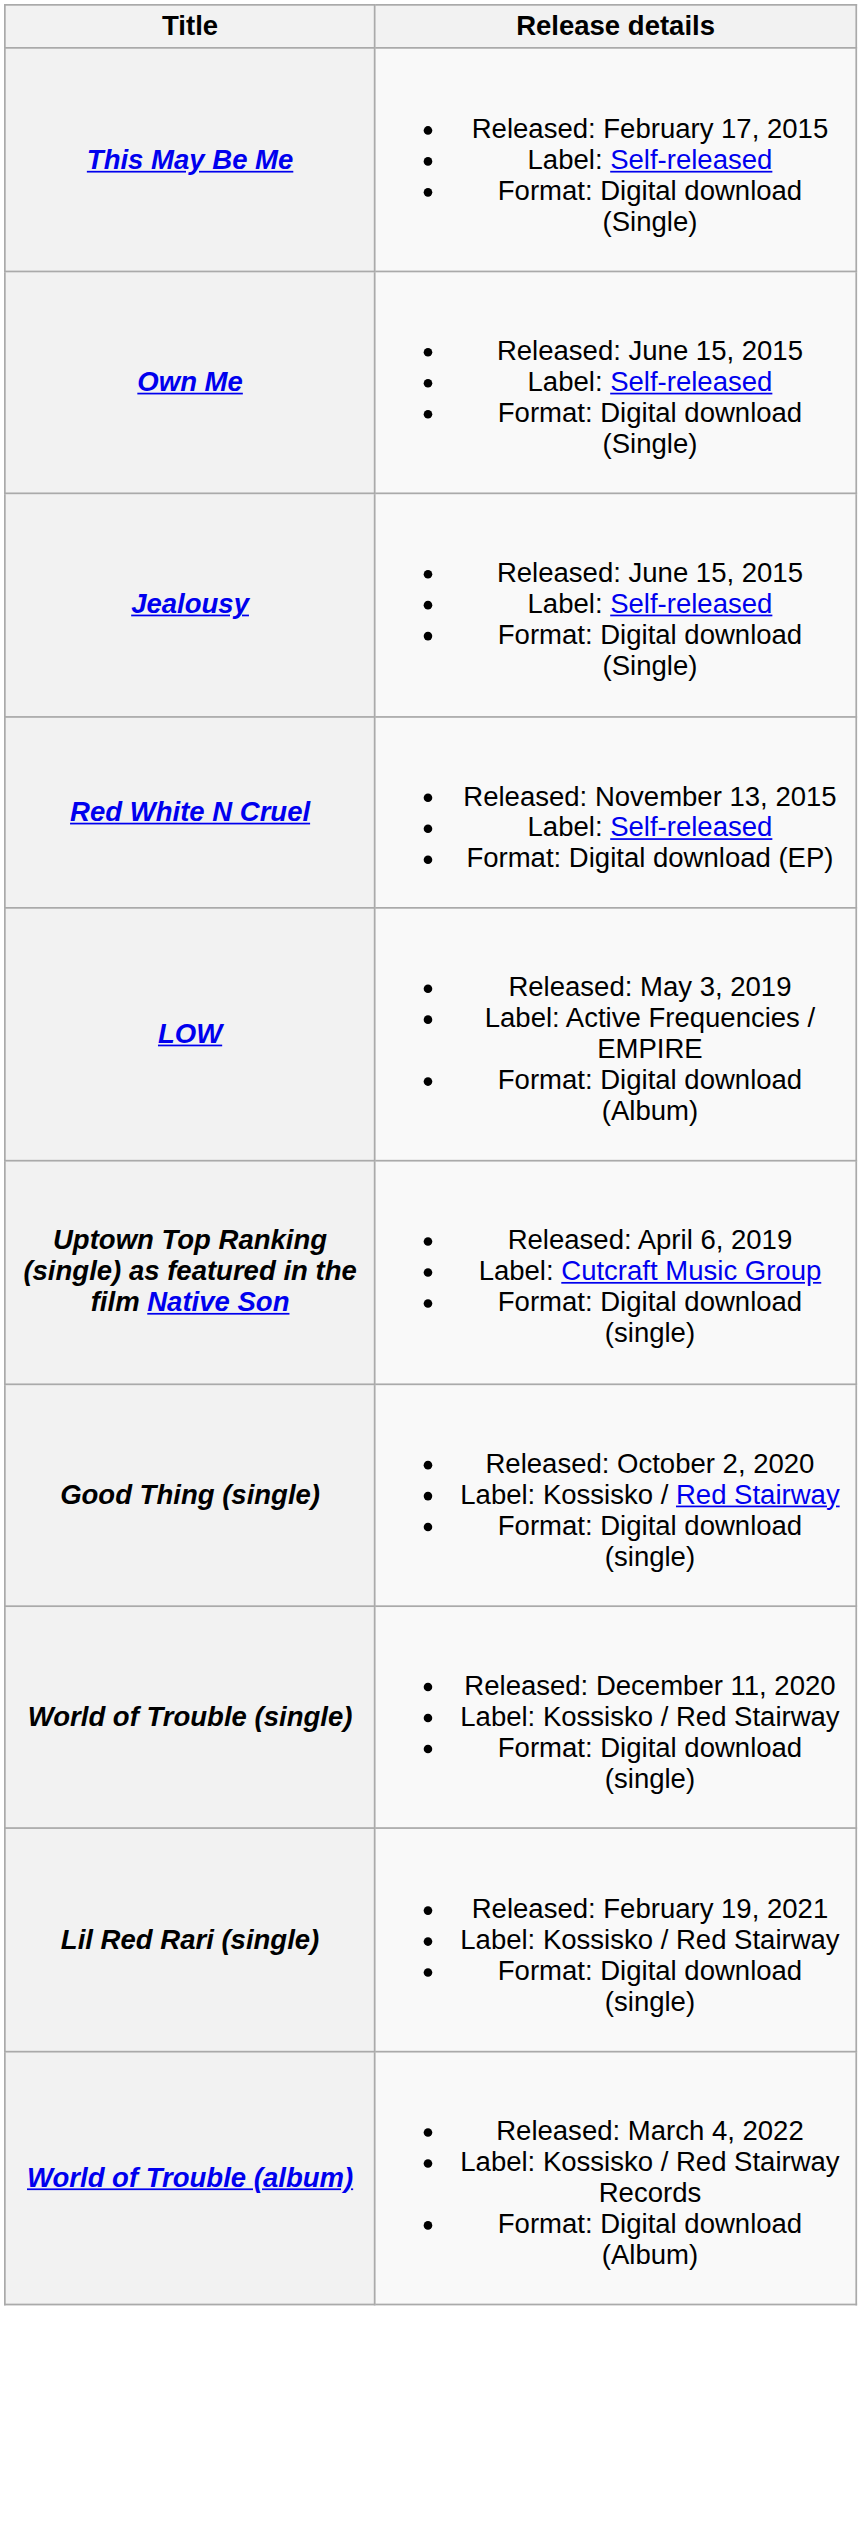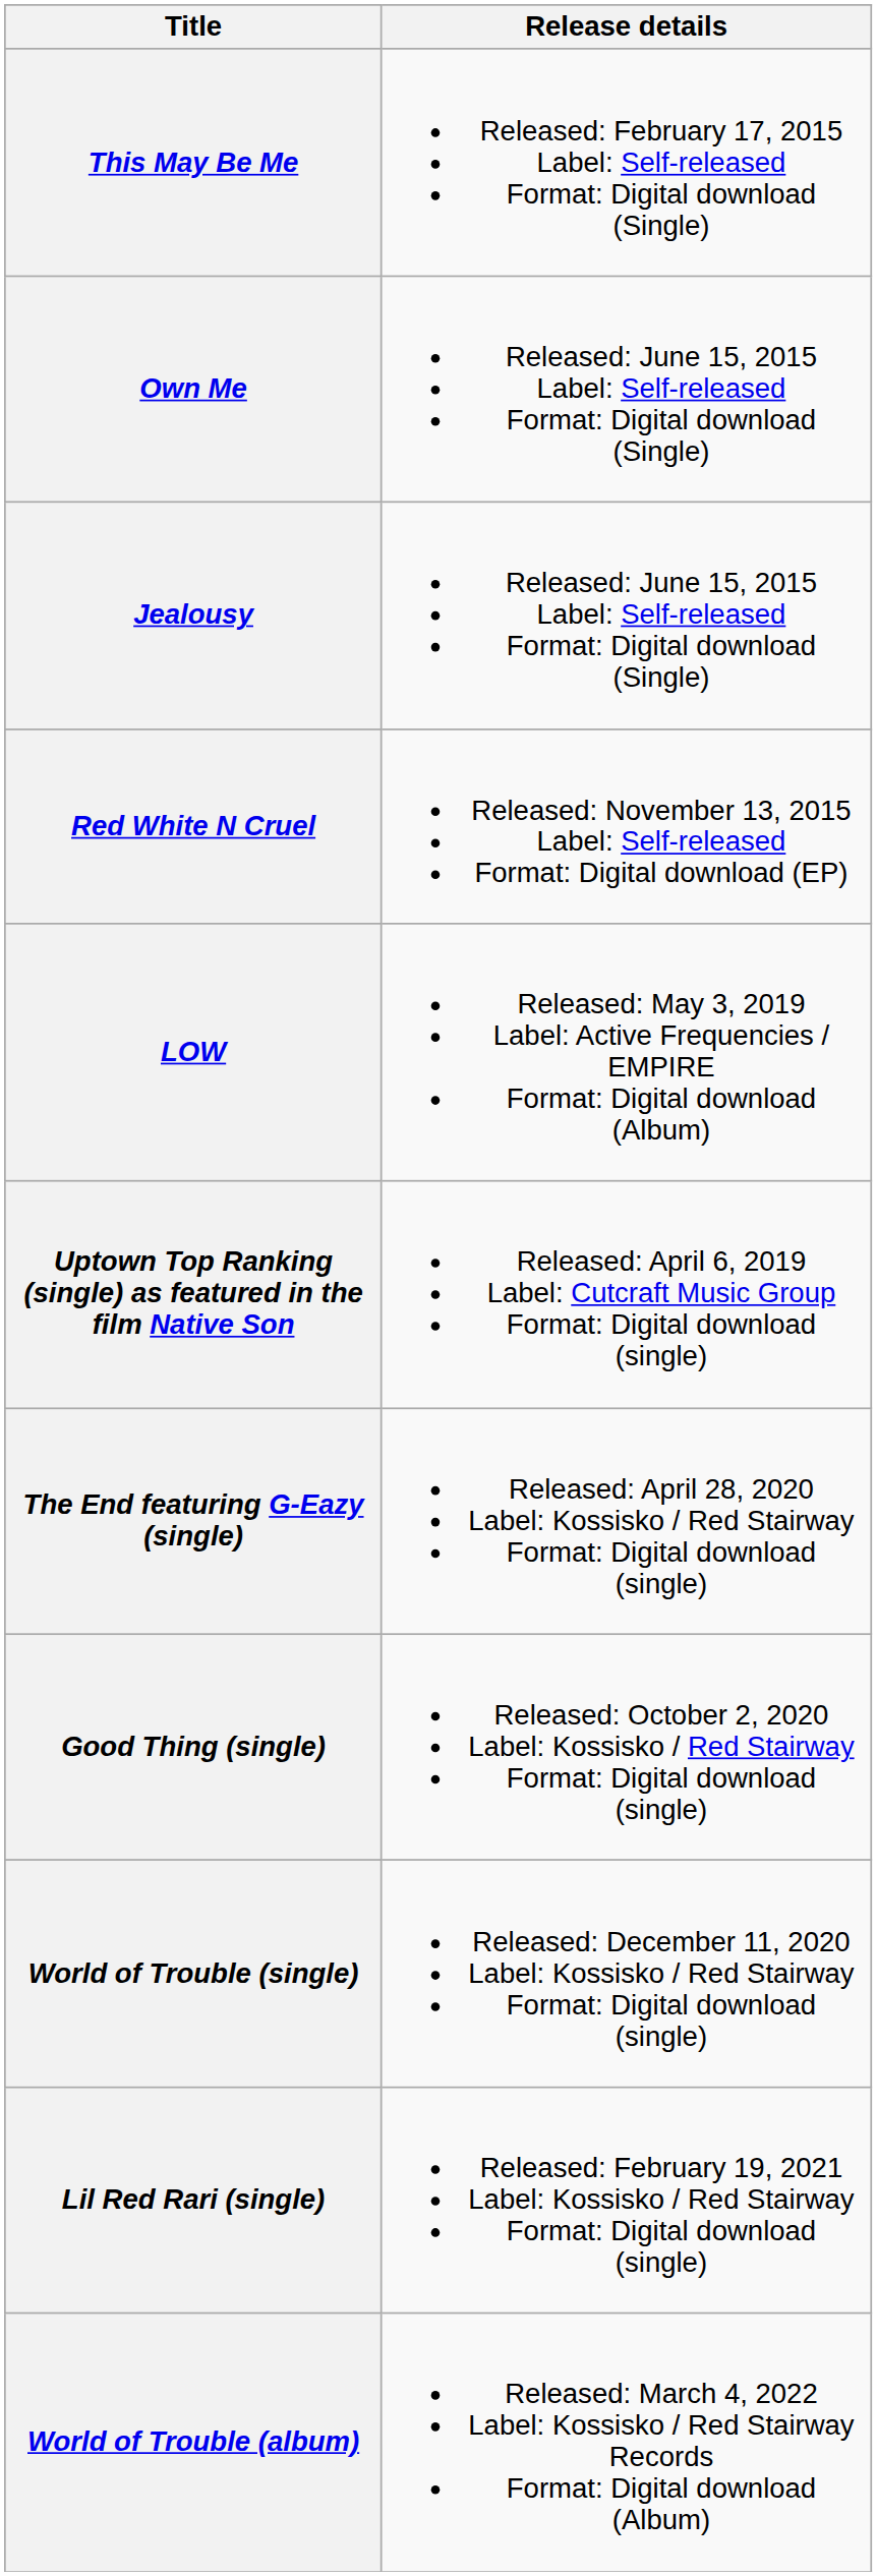 <table class="wikitable plainrowheaders" style="text-align:center;">
 <tr>
 <th scope="col" style="width:13em;">Title</th>
 <th scope="col" style="width:17em;">Release details</th>
 </tr>
 <tr>
 <th scope="row"><em><a href='#'>This May Be Me</a></em></th>
 <td><br><ul><li>Released: February 17, 2015</li><li>Label: <a href='#'>Self-released</a></li><li>Format: Digital download (Single)</li></ul></td>
 </tr>
 <tr>
 <th scope="row"><em><a href='#'>Own Me</a></em></th>
 <td><br><ul><li>Released: June 15, 2015</li><li>Label: <a href='#'>Self-released</a></li><li>Format: Digital download (Single)</li></ul></td>
 </tr>
 <tr>
 <th scope="row"><em><a href='#'>Jealousy</a></em></th>
 <td><br><ul><li>Released: June 15, 2015</li><li>Label: <a href='#'>Self-released</a></li><li>Format: Digital download (Single)</li></ul></td>
 </tr>
 <tr>
 <th scope="row"><em><a href='#'>Red White N Cruel</a></em></th>
 <td><br><ul><li>Released: November 13, 2015</li><li>Label: <a href='#'>Self-released</a></li><li>Format: Digital download (EP)</li></ul></td>
 </tr>
 <tr>
 <th scope="row"><em><a href='#'>LOW</a></em></th>
 <td><br><ul><li>Released: May 3, 2019</li><li>Label: Active Frequencies / EMPIRE</li><li>Format: Digital download (Album)</li></ul></td>
 </tr>
 <tr>
 <th scope="row"><em>Uptown Top Ranking (single) as featured in the film <a href='#'>Native Son</a></em></th>
 <td><br><ul><li>Released: April 6, 2019</li><li>Label: <a href='#'>Cutcraft Music Group</a></li><li>Format: Digital download (single)</li></ul></td>
 </tr>
 <tr>
+<th scope="row"><em>The End featuring <a href='#'>G-Eazy</a> (single)</em></th>
+<td><br><ul><li>Released: April 28, 2020</li><li>Label: Kossisko / Red Stairway</li><li>Format: Digital download (single)</li></ul></td>
+</tr>
+<tr>
 <th scope="row"><em>Good Thing (single)</em></th>
 <td><br><ul><li>Released: October 2, 2020</li><li>Label: Kossisko / <a href='#'>Red Stairway</a></li><li>Format: Digital download (single)</li></ul></td>
 </tr>
 <tr>
 <th scope="row"><em>World of Trouble (single)</em></th>
 <td><br><ul><li>Released: December 11, 2020</li><li>Label: Kossisko / Red Stairway</li><li>Format: Digital download (single)</li></ul></td>
 </tr>
 <tr>
 <th scope="row"><em>Lil Red Rari (single)</em></th>
 <td><br><ul><li>Released: February 19, 2021</li><li>Label: Kossisko / Red Stairway</li><li>Format: Digital download (single)</li></ul></td>
 </tr>
 <tr>
 <th scope="row"><em><a href='#'>World of Trouble (album)</a></em></th>
 <td><br><ul><li>Released: March 4, 2022</li><li>Label: Kossisko / Red Stairway Records</li><li>Format: Digital download (Album)</li></ul></td>
 </tr>
 </table>
